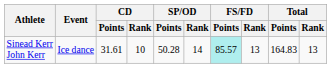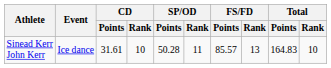 <table class="wikitable" style="font-size:90%">
 <tr>
 <th rowspan="2">Athlete</th>
 <th rowspan="2">Event</th>
 <th colspan="2">CD</th>
 <th colspan="2">SP/OD</th>
 <th colspan="2">FS/FD</th>
 <th colspan="2">Total</th>
 </tr>
 <tr>
 <th>Points</th>
 <th>Rank</th>
 <th>Points</th>
 <th>Rank</th>
 <th>Points</th>
 <th>Rank</th>
 <th>Points</th>
 <th>Rank</th>
 </tr>
 <tr>
 <td><a href='#'>Sinead Kerr</a> <br> <a href='#'>John Kerr</a></td>
 <td><a href='#'>Ice dance</a></td>
 <td align="center">31.61</td>
 <td align="center">10</td>
 <td align="center">50.28</td>
-<td align="center">14</td>
-<td align="center" style="background: paleturquoise;">85.57</td>
+<td align="center">11</td>
+<td align="center">85.57</td>
 <td align="center">13</td>
 <td align="center">164.83</td>
-<td align="center">13</td>
+<td align="center">10</td>
 </tr>
 </table>
